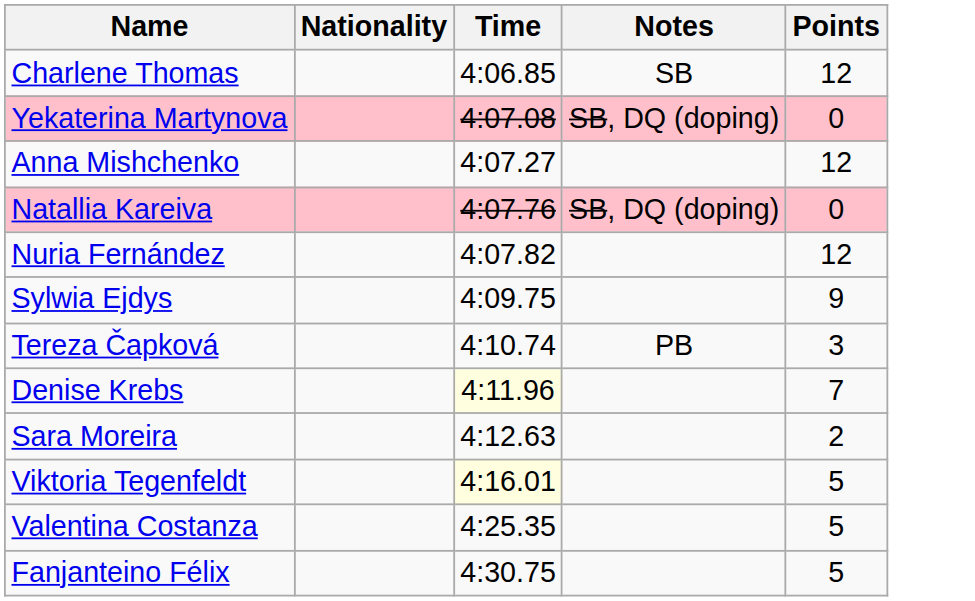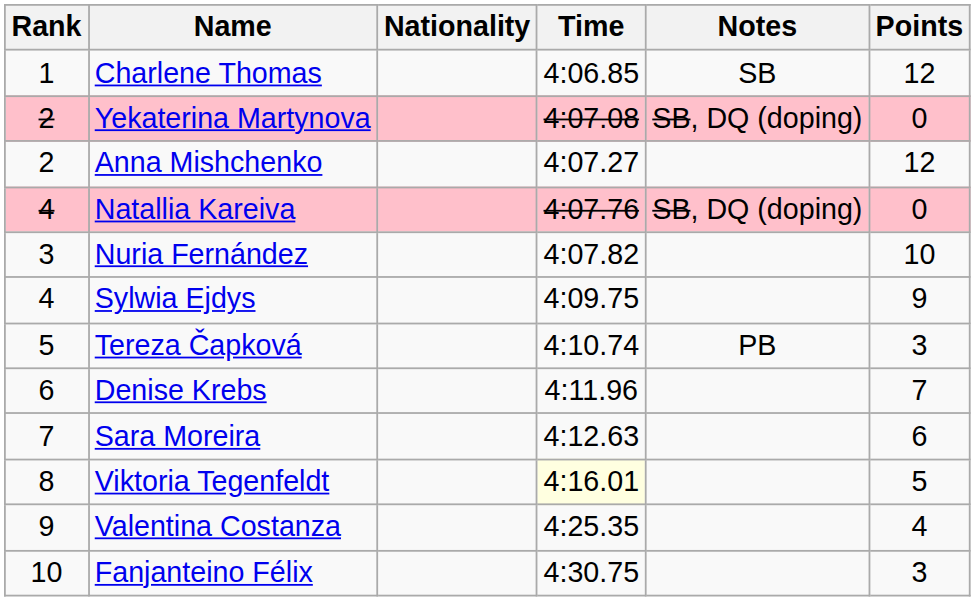 <table class="wikitable sortable" style="text-align:center">
 <tr>
+<th>Rank</th>
 <th>Name</th>
 <th>Nationality</th>
 <th>Time</th>
 <th>Notes</th>
 <th>Points</th>
 </tr>
 <tr>
+<td>1</td>
 <td align=left><a href='#'>Charlene Thomas</a></td>
 <td align=left></td>
 <td>4:06.85</td>
 <td>SB</td>
 <td>12</td>
 </tr>
 <tr bgcolor=pink>
+<td><s>2 </s></td>
 <td align=left><a href='#'>Yekaterina Martynova</a></td>
 <td align=left></td>
 <td><s>4:07.08 </s></td>
 <td><s>SB</s>, DQ (doping)</td>
 <td>0</td>
 </tr>
 <tr>
+<td>2</td>
 <td align=left><a href='#'>Anna Mishchenko</a></td>
 <td align=left></td>
 <td>4:07.27</td>
 <td></td>
 <td>12</td>
 </tr>
 <tr bgcolor=pink>
+<td><s>4 </s></td>
 <td align=left><a href='#'>Natallia Kareiva</a></td>
 <td align=left></td>
 <td><s>4:07.76 </s></td>
 <td><s>SB</s>, DQ (doping)</td>
 <td>0</td>
 </tr>
 <tr>
+<td>3</td>
 <td align=left><a href='#'>Nuria Fernández</a></td>
 <td align=left></td>
 <td>4:07.82</td>
 <td></td>
-<td>12</td>
+<td>10</td>
 </tr>
 <tr>
+<td>4</td>
 <td align=left><a href='#'>Sylwia Ejdys</a></td>
 <td align=left></td>
 <td>4:09.75</td>
 <td></td>
 <td>9</td>
 </tr>
 <tr>
+<td>5</td>
 <td align=left><a href='#'>Tereza Čapková</a></td>
 <td align=left></td>
 <td>4:10.74</td>
 <td>PB</td>
 <td>3</td>
 </tr>
 <tr>
+<td>6</td>
 <td align=left><a href='#'>Denise Krebs</a></td>
 <td align=left></td>
-<td style="background: lightyellow;">4:11.96</td>
+<td>4:11.96</td>
 <td></td>
 <td>7</td>
 </tr>
 <tr>
+<td>7</td>
 <td align=left><a href='#'>Sara Moreira</a></td>
 <td align=left></td>
 <td>4:12.63</td>
 <td></td>
-<td>2</td>
+<td>6</td>
 </tr>
 <tr>
+<td>8</td>
 <td align=left><a href='#'>Viktoria Tegenfeldt</a></td>
 <td align=left></td>
 <td style="background: lightyellow;">4:16.01</td>
 <td></td>
 <td>5</td>
 </tr>
 <tr>
+<td>9</td>
 <td align=left><a href='#'>Valentina Costanza</a></td>
 <td align=left></td>
 <td>4:25.35</td>
 <td></td>
-<td>5</td>
+<td>4</td>
 </tr>
 <tr>
+<td>10</td>
 <td align=left><a href='#'>Fanjanteino Félix</a></td>
 <td align=left></td>
 <td>4:30.75</td>
 <td></td>
-<td>5</td>
+<td>3</td>
 </tr>
 </table>
